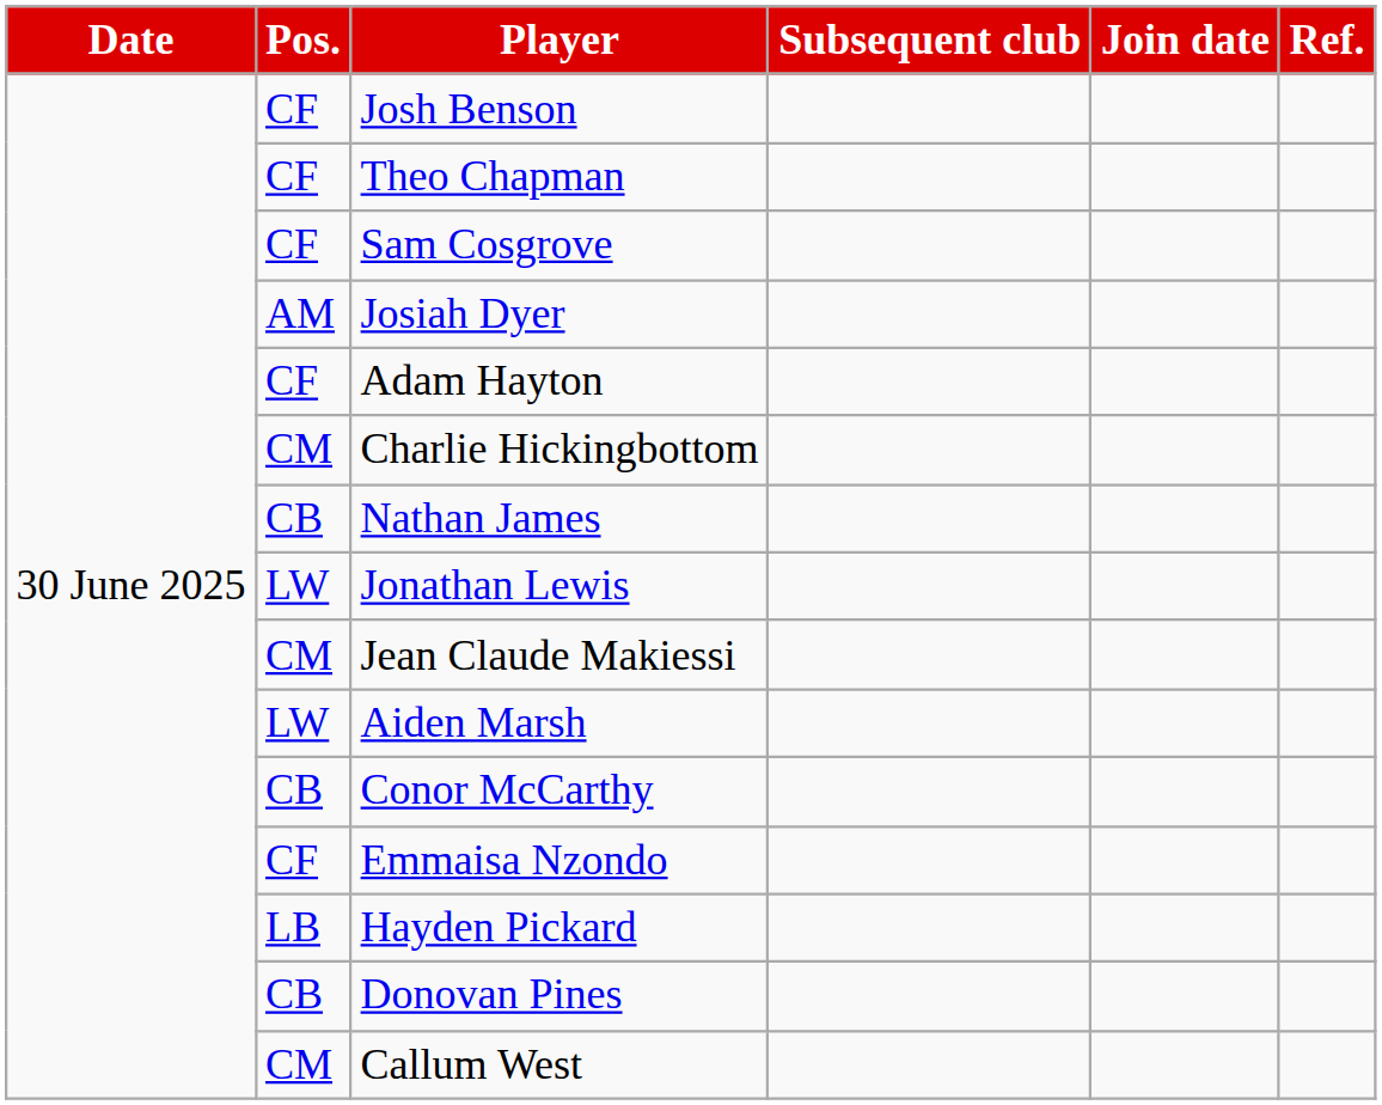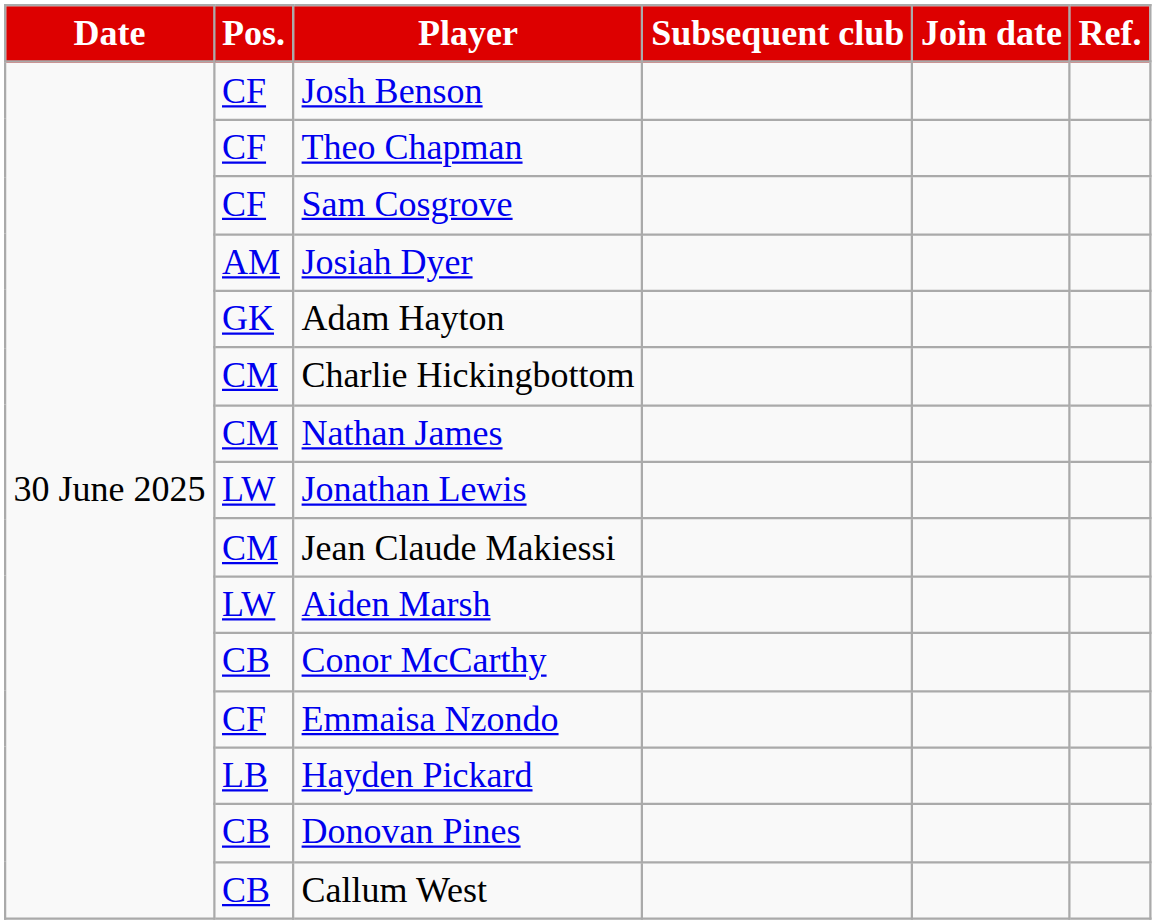 <table class="wikitable plainrowheaders sortable">
 <tr>
 <th style="background:#DD0000;color:#fff;">Date</th>
 <th style="background:#DD0000;color:#fff;">Pos.</th>
 <th style="background:#DD0000;color:#fff;">Player</th>
 <th style="background:#DD0000;color:#fff;">Subsequent club</th>
 <th style="background:#DD0000;color:#fff;">Join date</th>
 <th style="background:#DD0000;color:#fff;">Ref.</th>
 </tr>
 <tr>
 <td rowspan="15">30 June 2025</td>
 <td><a href='#'>CF</a></td>
 <td> <a href='#'>Josh Benson</a></td>
 <td></td>
 <td></td>
 <td></td>
 </tr>
 <tr>
 <td><a href='#'>CF</a></td>
 <td> <a href='#'>Theo Chapman</a></td>
 <td></td>
 <td></td>
 <td></td>
 </tr>
 <tr>
 <td><a href='#'>CF</a></td>
 <td> <a href='#'>Sam Cosgrove</a></td>
 <td></td>
 <td></td>
 <td></td>
 </tr>
 <tr>
 <td><a href='#'>AM</a></td>
 <td> <a href='#'>Josiah Dyer</a></td>
 <td></td>
 <td></td>
 <td></td>
 </tr>
 <tr>
-<td><a href='#'>CF</a></td>
+<td><a href='#'>GK</a></td>
 <td> Adam Hayton</td>
 <td></td>
 <td></td>
 <td></td>
 </tr>
 <tr>
 <td><a href='#'>CM</a></td>
 <td> Charlie Hickingbottom</td>
 <td></td>
 <td></td>
 <td></td>
 </tr>
 <tr>
-<td><a href='#'>CB</a></td>
+<td><a href='#'>CM</a></td>
 <td> <a href='#'>Nathan James</a></td>
 <td></td>
 <td></td>
 <td></td>
 </tr>
 <tr>
 <td><a href='#'>LW</a></td>
 <td> <a href='#'>Jonathan Lewis</a></td>
 <td></td>
 <td></td>
 <td></td>
 </tr>
 <tr>
 <td><a href='#'>CM</a></td>
 <td> Jean Claude Makiessi</td>
 <td></td>
 <td></td>
 <td></td>
 </tr>
 <tr>
 <td><a href='#'>LW</a></td>
 <td> <a href='#'>Aiden Marsh</a></td>
 <td></td>
 <td></td>
 <td></td>
 </tr>
 <tr>
 <td><a href='#'>CB</a></td>
 <td> <a href='#'>Conor McCarthy</a></td>
 <td></td>
 <td></td>
 <td></td>
 </tr>
 <tr>
 <td><a href='#'>CF</a></td>
 <td> <a href='#'>Emmaisa Nzondo</a></td>
 <td></td>
 <td></td>
 <td></td>
 </tr>
 <tr>
 <td><a href='#'>LB</a></td>
 <td> <a href='#'>Hayden Pickard</a></td>
 <td></td>
 <td></td>
 <td></td>
 </tr>
 <tr>
 <td><a href='#'>CB</a></td>
 <td> <a href='#'>Donovan Pines</a></td>
 <td></td>
 <td></td>
 <td></td>
 </tr>
 <tr>
-<td><a href='#'>CM</a></td>
+<td><a href='#'>CB</a></td>
 <td> Callum West</td>
 <td></td>
 <td></td>
 <td></td>
 </tr>
 </table>
